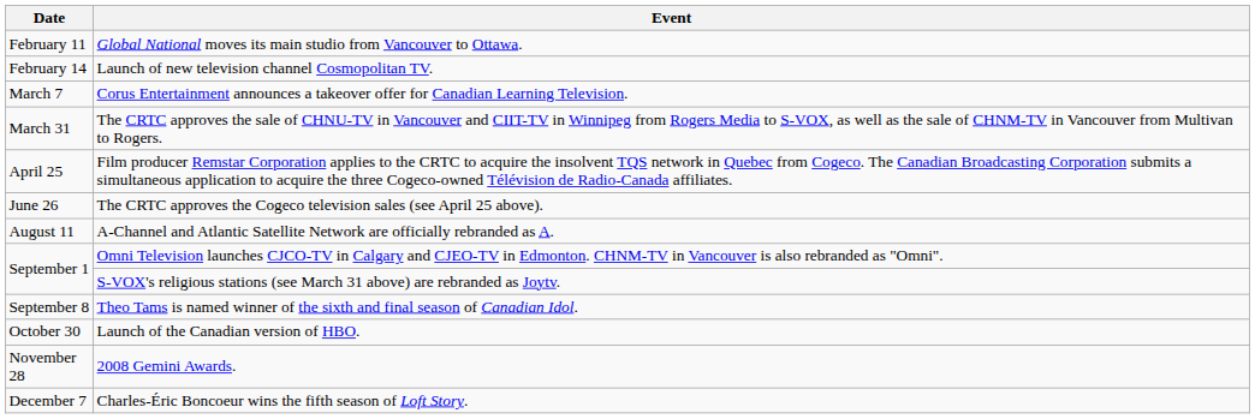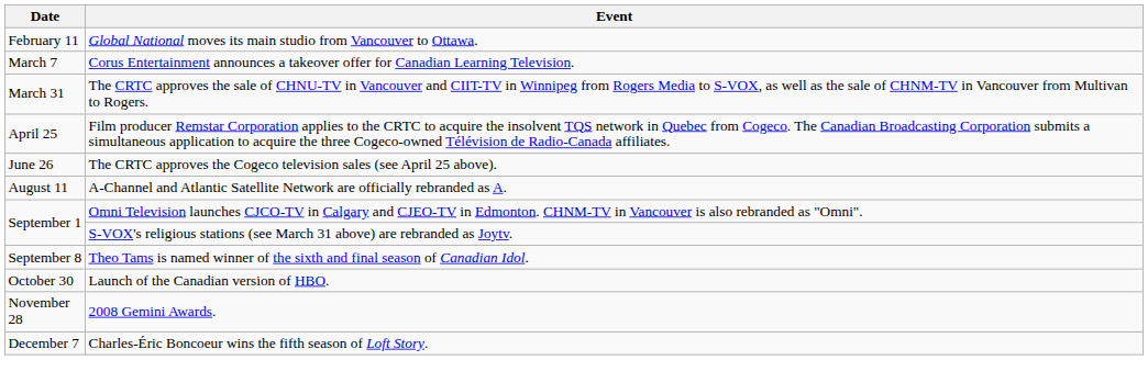 <table class="wikitable">
 <tr>
 <th>Date</th>
 <th>Event</th>
 </tr>
 <tr>
 <td>February 11</td>
 <td><em><a href='#'>Global National</a></em> moves its main studio from <a href='#'>Vancouver</a> to <a href='#'>Ottawa</a>.</td>
-</tr>
-<tr>
-<td>February 14</td>
-<td>Launch of new television channel <a href='#'>Cosmopolitan TV</a>.</td>
 </tr>
 <tr>
 <td>March 7</td>
 <td><a href='#'>Corus Entertainment</a> announces a takeover offer for <a href='#'>Canadian Learning Television</a>.</td>
 </tr>
 <tr>
 <td>March 31</td>
 <td>The <a href='#'>CRTC</a> approves the sale of <a href='#'>CHNU-TV</a> in <a href='#'>Vancouver</a> and <a href='#'>CIIT-TV</a> in <a href='#'>Winnipeg</a> from <a href='#'>Rogers Media</a> to <a href='#'>S-VOX</a>, as well as the sale of <a href='#'>CHNM-TV</a> in Vancouver from Multivan to Rogers.</td>
 </tr>
 <tr>
 <td>April 25</td>
 <td>Film producer <a href='#'>Remstar Corporation</a> applies to the CRTC to acquire the insolvent <a href='#'>TQS</a> network in <a href='#'>Quebec</a> from <a href='#'>Cogeco</a>. The <a href='#'>Canadian Broadcasting Corporation</a> submits a simultaneous application to acquire the three Cogeco-owned <a href='#'>Télévision de Radio-Canada</a> affiliates.</td>
 </tr>
 <tr>
 <td>June 26</td>
 <td>The CRTC approves the Cogeco television sales (see April 25 above).</td>
 </tr>
 <tr>
 <td>August 11</td>
 <td>A-Channel and Atlantic Satellite Network are officially rebranded as <a href='#'>A</a>.</td>
 </tr>
 <tr>
 <td rowspan="2">September 1</td>
 <td><a href='#'>Omni Television</a> launches <a href='#'>CJCO-TV</a> in <a href='#'>Calgary</a> and <a href='#'>CJEO-TV</a> in <a href='#'>Edmonton</a>. <a href='#'>CHNM-TV</a> in <a href='#'>Vancouver</a> is also rebranded as "Omni".</td>
 </tr>
 <tr>
 <td><a href='#'>S-VOX</a>'s religious stations (see March 31 above) are rebranded as <a href='#'>Joytv</a>.</td>
 </tr>
 <tr>
 <td>September 8</td>
 <td><a href='#'>Theo Tams</a> is named winner of <a href='#'>the sixth and final season</a> of <em><a href='#'>Canadian Idol</a></em>.</td>
 </tr>
 <tr>
 <td>October 30</td>
 <td>Launch of the Canadian version of <a href='#'>HBO</a>.</td>
 </tr>
 <tr>
 <td>November 28</td>
 <td><a href='#'>2008 Gemini Awards</a>.</td>
 </tr>
 <tr>
 <td>December 7</td>
 <td>Charles-Éric Boncoeur wins the fifth season of <em><a href='#'>Loft Story</a></em>.</td>
 </tr>
 </table>
